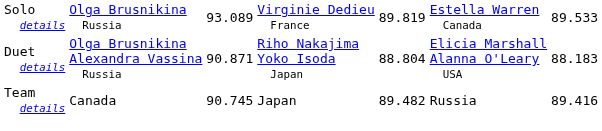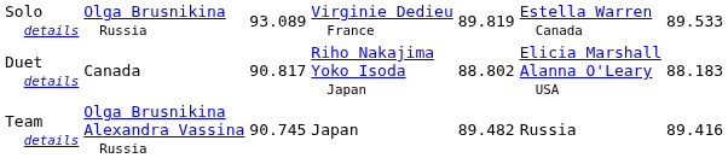 <table>
 <tr>
 <td>Solo<br>   <small><em><a href='#'>details</a></em></small></td>
 <td><a href='#'>Olga Brusnikina</a> <small><br>   Russia </small></td>
 <td>93.089</td>
 <td><a href='#'>Virginie Dedieu</a> <small><br>   France </small></td>
 <td>89.819</td>
 <td><a href='#'>Estella Warren</a> <small><br>   Canada </small></td>
 <td>89.533</td>
 </tr>
 <tr>
 <td>Duet<br>   <small><em><a href='#'>details</a></em></small></td>
-<td><a href='#'>Olga Brusnikina</a> <br> <a href='#'>Alexandra Vassina</a> <small><br>   Russia </small></td>
-<td>90.871</td>
+<td> Canada</td>
+<td>90.817</td>
 <td><a href='#'>Riho Nakajima</a> <br> <a href='#'>Yoko Isoda</a> <small><br>   Japan </small></td>
-<td>88.804</td>
+<td>88.802</td>
 <td><a href='#'>Elicia Marshall</a> <br> <a href='#'>Alanna O'Leary</a> <small><br>   USA </small></td>
 <td>88.183</td>
 </tr>
 <tr>
 <td>Team<br>   <small><em><a href='#'>details</a></em></small></td>
-<td> Canada</td>
+<td><a href='#'>Olga Brusnikina</a> <br> <a href='#'>Alexandra Vassina</a> <small><br>   Russia </small></td>
 <td>90.745</td>
 <td> Japan</td>
 <td>89.482</td>
 <td> Russia</td>
 <td>89.416</td>
 </tr>
 <tr>
 </tr>
 </table>
